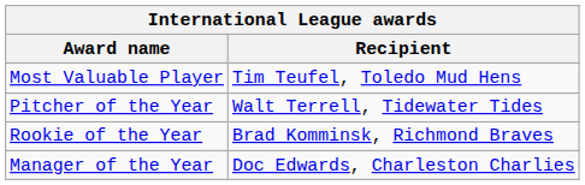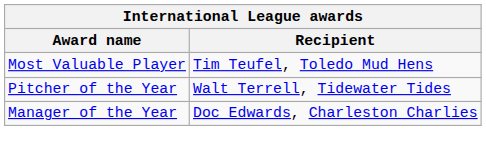 <table class="wikitable">
 <tr>
 <th colspan="2">International League awards</th>
 </tr>
 <tr>
 <th>Award name</th>
 <th>Recipient</th>
 </tr>
 <tr>
 <td><a href='#'>Most Valuable Player</a></td>
 <td><a href='#'>Tim Teufel</a>, <a href='#'>Toledo Mud Hens</a></td>
 </tr>
 <tr>
 <td><a href='#'>Pitcher of the Year</a></td>
 <td><a href='#'>Walt Terrell</a>, <a href='#'>Tidewater Tides</a></td>
 </tr>
 <tr>
-<td><a href='#'>Rookie of the Year</a></td>
-<td><a href='#'>Brad Komminsk</a>, <a href='#'>Richmond Braves</a></td>
-</tr>
-<tr>
 <td><a href='#'>Manager of the Year</a></td>
 <td><a href='#'>Doc Edwards</a>, <a href='#'>Charleston Charlies</a></td>
 </tr>
 </table>
